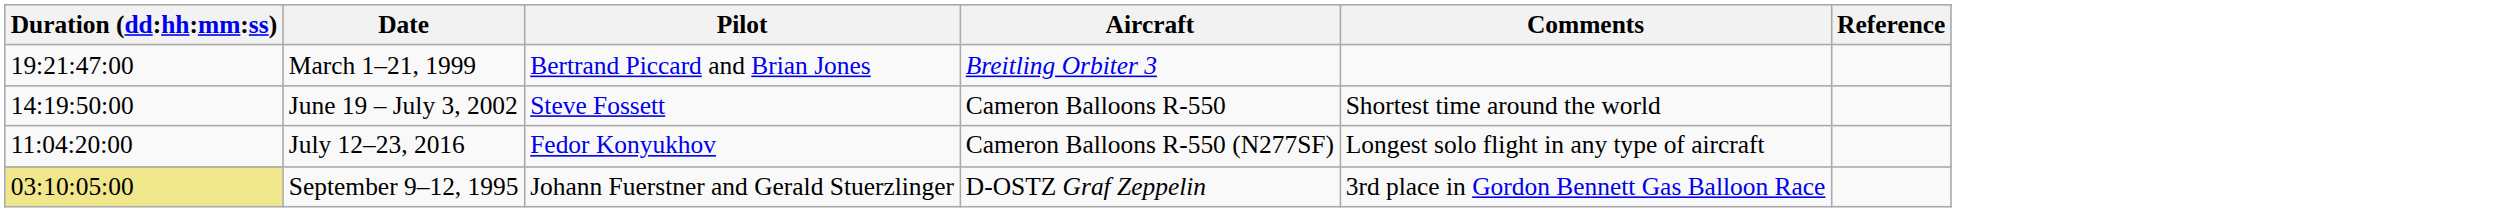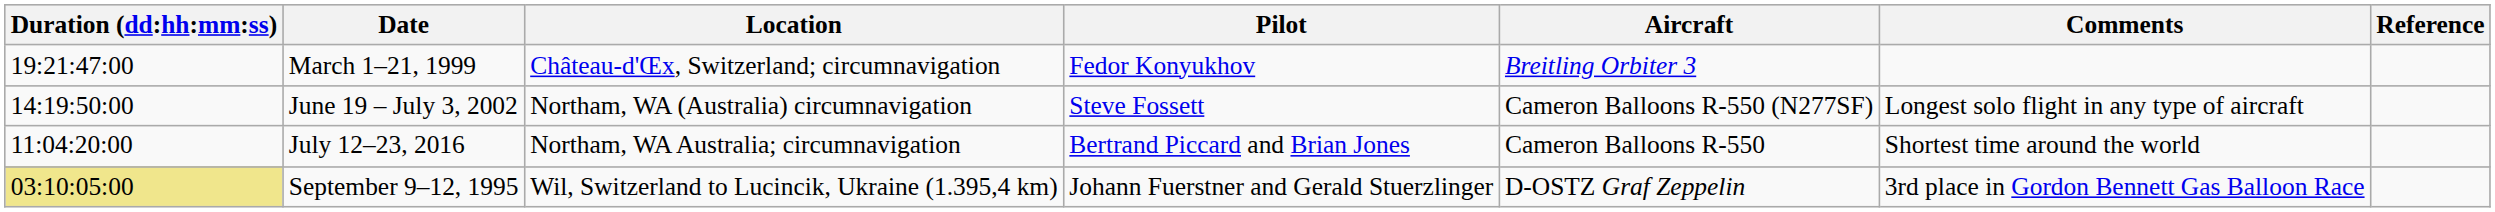 <table class="wikitable">
 <tr>
 <th>Duration (<a href='#'>dd</a>:<a href='#'>hh</a>:<a href='#'>mm</a>:<a href='#'>ss</a>)</th>
 <th>Date</th>
+<th>Location</th>
 <th>Pilot</th>
 <th>Aircraft</th>
 <th>Comments</th>
 <th>Reference</th>
 </tr>
 <tr>
 <td>19:21:47:00</td>
 <td>March 1–21, 1999</td>
-<td><a href='#'>Bertrand Piccard</a> and <a href='#'>Brian Jones</a></td>
+<td><a href='#'>Château-d'Œx</a>, Switzerland; circumnavigation</td>
+<td><a href='#'>Fedor Konyukhov</a></td>
 <td><em><a href='#'>Breitling Orbiter 3</a></em></td>
 <td></td>
 <td></td>
 </tr>
 <tr>
 <td>14:19:50:00</td>
 <td>June 19 – July 3, 2002</td>
+<td>Northam, WA (Australia) circumnavigation</td>
 <td><a href='#'>Steve Fossett</a></td>
+<td>Cameron Balloons R-550   (N277SF)</td>
+<td>Longest solo flight in any type of aircraft</td>
+<td></td>
+</tr>
+<tr>
+<td>11:04:20:00</td>
+<td>July 12–23, 2016</td>
+<td>Northam, WA Australia; circumnavigation</td>
+<td><a href='#'>Bertrand Piccard</a> and <a href='#'>Brian Jones</a></td>
 <td>Cameron Balloons R-550</td>
 <td>Shortest time around the world</td>
 <td></td>
 </tr>
 <tr>
-<td>11:04:20:00</td>
-<td>July 12–23, 2016</td>
-<td><a href='#'>Fedor Konyukhov</a></td>
-<td>Cameron Balloons R-550   (N277SF)</td>
-<td>Longest solo flight in any type of aircraft</td>
-<td></td>
-</tr>
-<tr>
 <td style="background: khaki;">03:10:05:00</td>
 <td>September 9–12, 1995</td>
+<td>Wil, Switzerland to Lucincik, Ukraine (1.395,4 km)</td>
 <td>Johann Fuerstner and Gerald Stuerzlinger</td>
 <td>D-OSTZ <em>Graf Zeppelin</em></td>
 <td>3rd place in <a href='#'>Gordon Bennett Gas Balloon Race</a></td>
 <td></td>
 </tr>
 </table>
